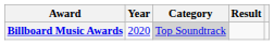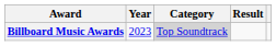 <table class="wikitable plainrowheaders">
 <tr>
 <th>Award</th>
 <th>Year</th>
 <th>Category</th>
 <th>Result</th>
 <th></th>
 </tr>
 <tr>
 <th scope="row"><a href='#'>Billboard Music Awards</a></th>
-<td><a href='#'>2020</a></td>
+<td><a href='#'>2023</a></td>
 <td style="background: lightgrey;"><a href='#'>Top Soundtrack</a></td>
 <td></td>
 <td></td>
 </tr>
 </table>
